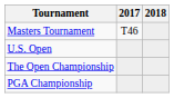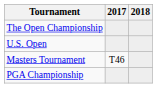 <table class="wikitable" style="font-size:95%;text-align:center;">
 <tr>
 <th>Tournament</th>
 <th>2017</th>
 <th>2018</th>
 </tr>
 <tr>
-<td align=left><a href='#'>Masters Tournament</a></td>
-<td>T46</td>
+<td align=left><a href='#'>The Open Championship</a></td>
+<td style="background:#eeeeee;"></td>
 <td style="background:#eeeeee;"></td>
 </tr>
 <tr>
 <td align=left><a href='#'>U.S. Open</a></td>
 <td style="background:#eeeeee;"></td>
 <td style="background:#eeeeee;"></td>
 </tr>
 <tr>
-<td align=left><a href='#'>The Open Championship</a></td>
-<td style="background:#eeeeee;"></td>
+<td align=left><a href='#'>Masters Tournament</a></td>
+<td>T46</td>
 <td style="background:#eeeeee;"></td>
 </tr>
 <tr>
 <td align=left><a href='#'>PGA Championship</a></td>
 <td style="background:#eeeeee;"></td>
 <td style="background:#eeeeee;"></td>
 </tr>
 </table>
